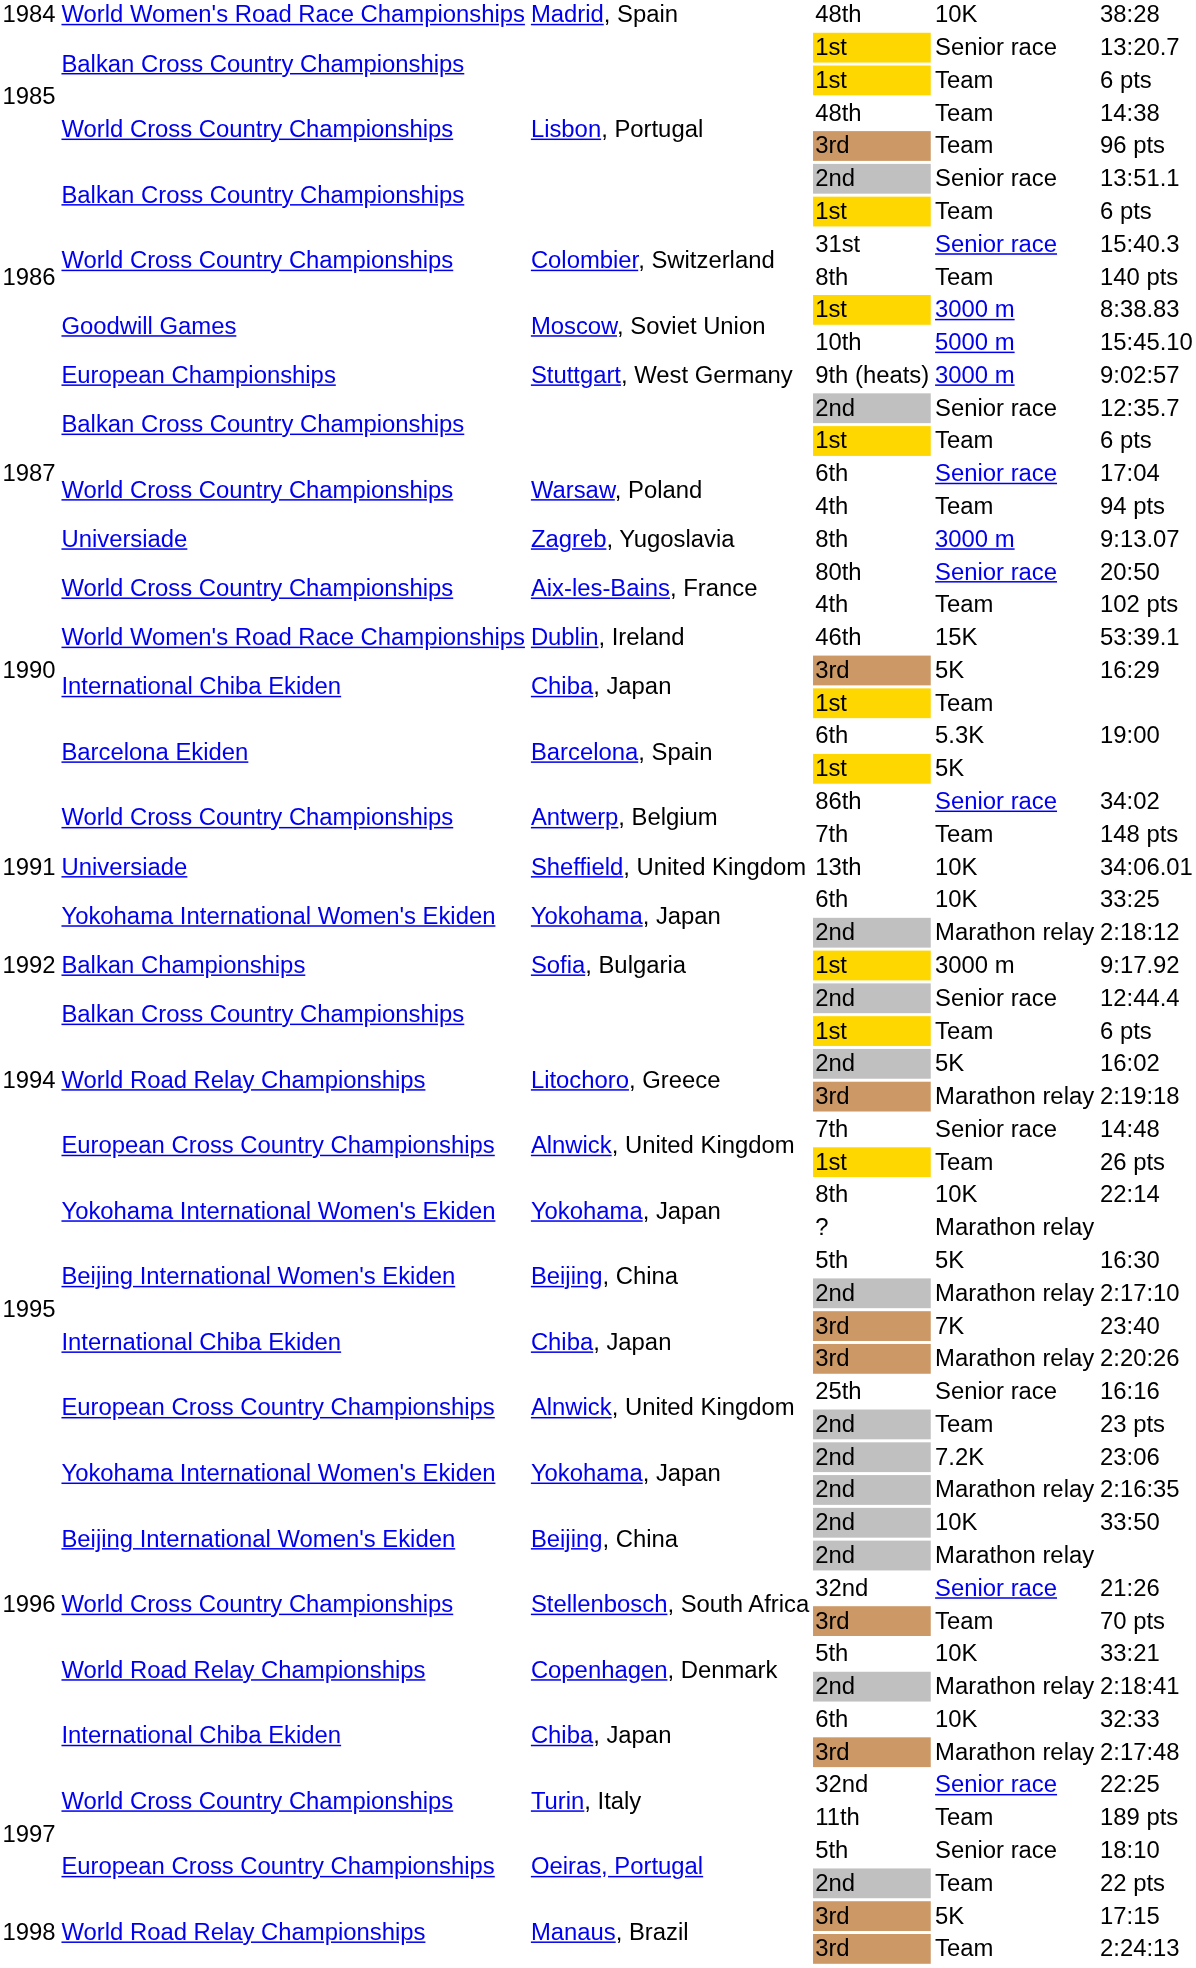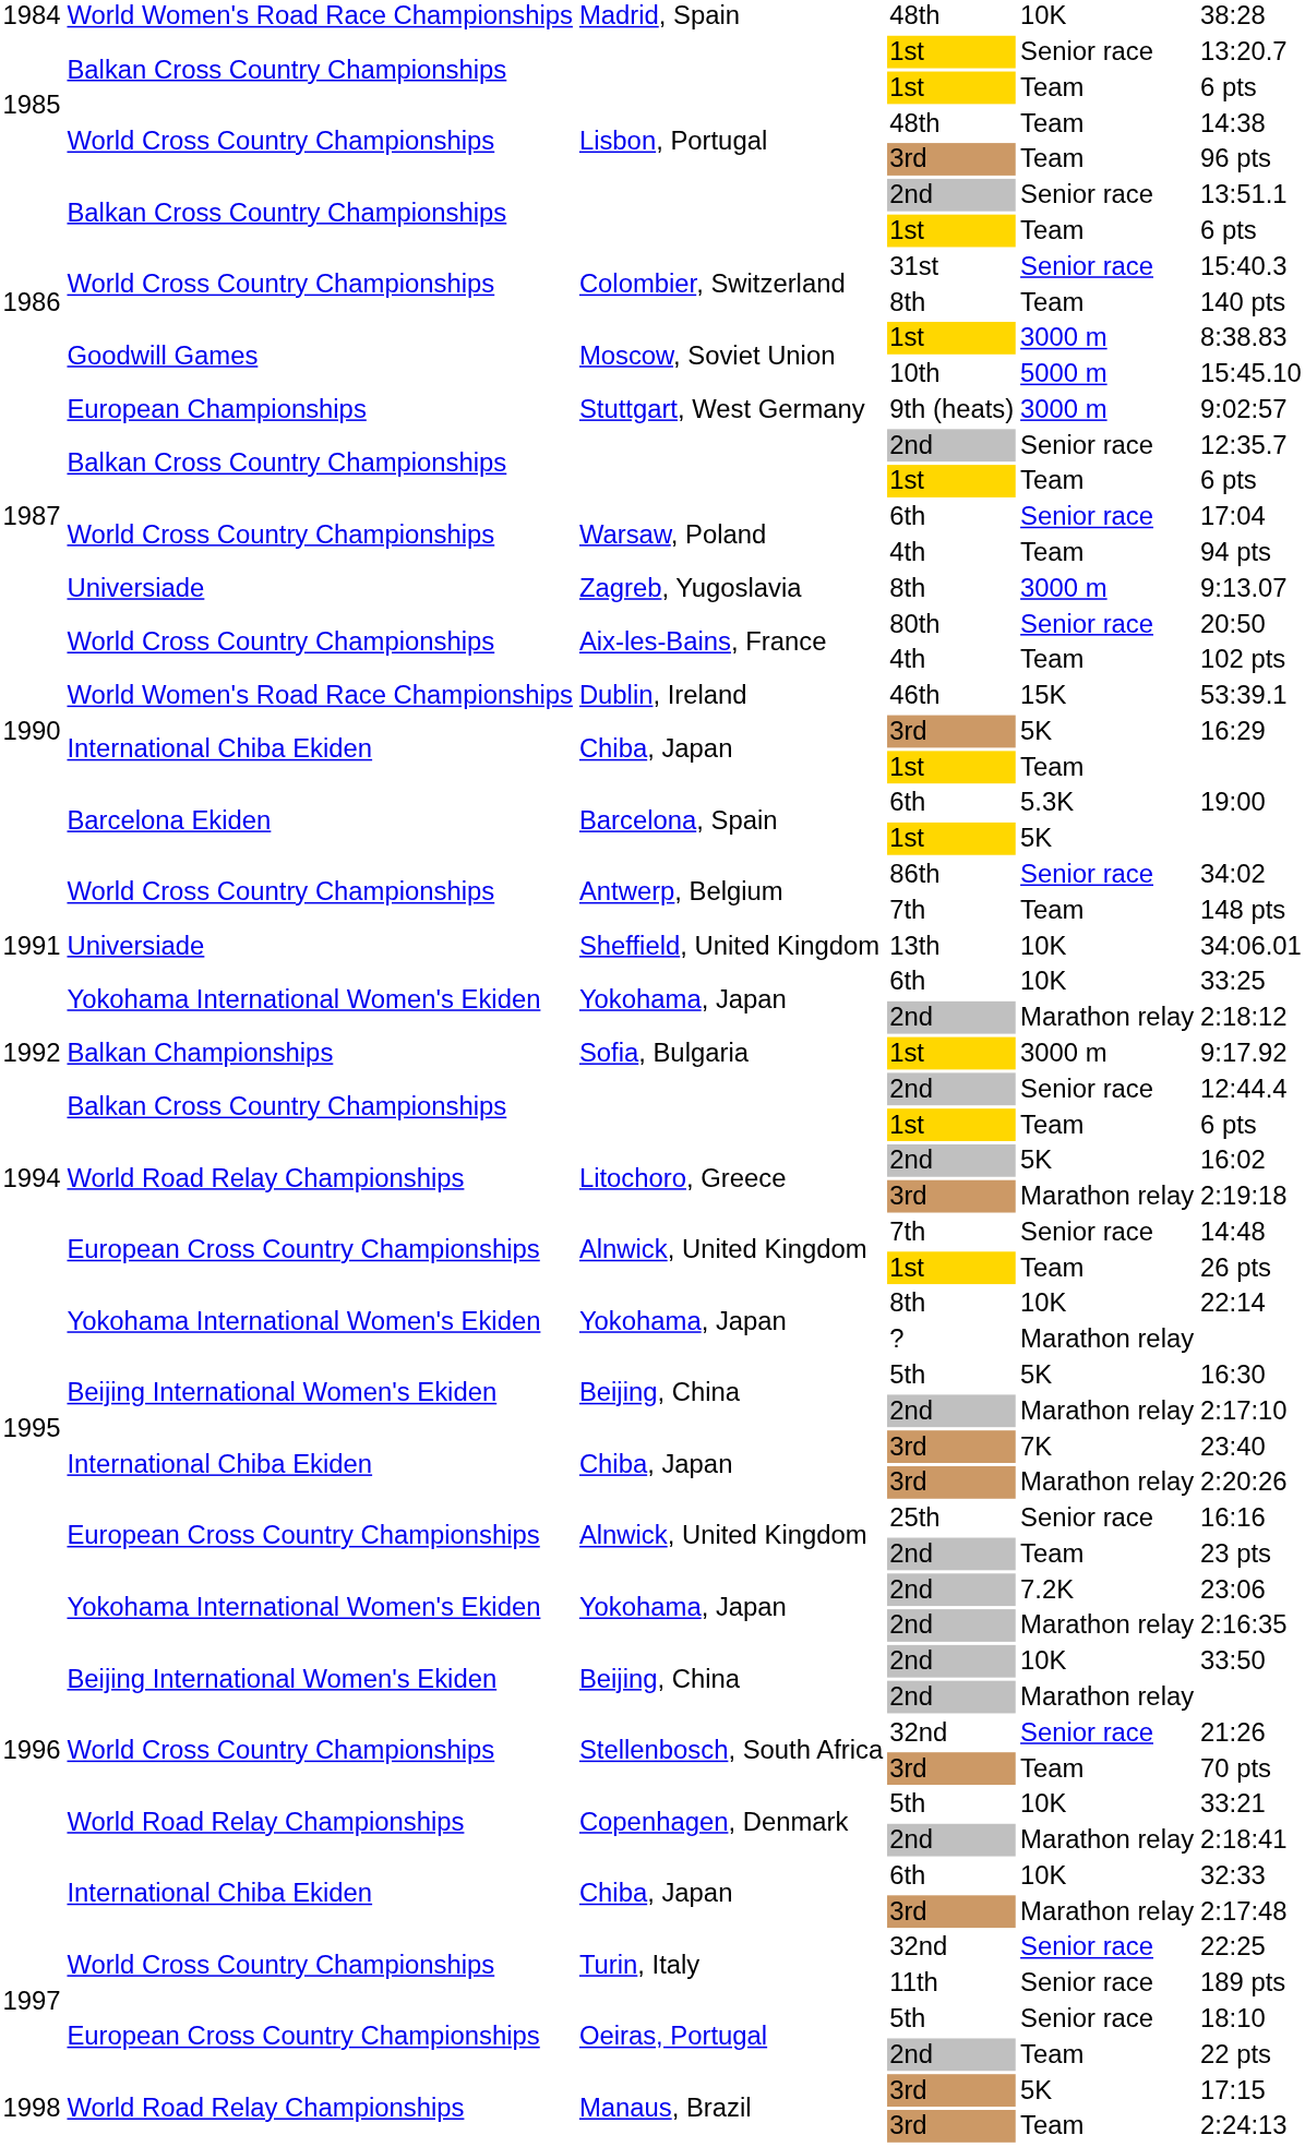 <table>
 <tr>
 <td>1984</td>
 <td><a href='#'>World Women's Road Race Championships</a></td>
 <td><a href='#'>Madrid</a>, Spain</td>
 <td>48th</td>
 <td>10K</td>
 <td>38:28</td>
 </tr>
 <tr>
 <td rowspan=4>1985</td>
 <td rowspan=2><a href='#'>Balkan Cross Country Championships</a></td>
 <td rowspan=2></td>
 <td bgcolor=gold>1st</td>
 <td>Senior race</td>
 <td>13:20.7</td>
 </tr>
 <tr>
 <td bgcolor=gold>1st</td>
 <td>Team</td>
 <td>6 pts</td>
 </tr>
 <tr>
 <td rowspan=2><a href='#'>World Cross Country Championships</a></td>
 <td rowspan=2><a href='#'>Lisbon</a>, Portugal</td>
 <td>48th</td>
 <td>Team</td>
 <td>14:38</td>
 </tr>
 <tr>
 <td bgcolor=cc9966>3rd</td>
 <td>Team</td>
 <td>96 pts</td>
 </tr>
 <tr>
 <td rowspan=7>1986</td>
 <td rowspan=2><a href='#'>Balkan Cross Country Championships</a></td>
 <td rowspan=2></td>
 <td bgcolor=silver>2nd</td>
 <td>Senior race</td>
 <td>13:51.1</td>
 </tr>
 <tr>
 <td bgcolor=gold>1st</td>
 <td>Team</td>
 <td>6 pts</td>
 </tr>
 <tr>
 <td rowspan=2><a href='#'>World Cross Country Championships</a></td>
 <td rowspan=2><a href='#'>Colombier</a>, Switzerland</td>
 <td>31st</td>
 <td><a href='#'>Senior race</a></td>
 <td>15:40.3</td>
 </tr>
 <tr>
 <td>8th</td>
 <td>Team</td>
 <td>140 pts</td>
 </tr>
 <tr>
 <td rowspan=2><a href='#'>Goodwill Games</a></td>
 <td rowspan=2><a href='#'>Moscow</a>, Soviet Union</td>
 <td bgcolor=gold>1st</td>
 <td><a href='#'>3000 m</a></td>
 <td>8:38.83</td>
 </tr>
 <tr>
 <td>10th</td>
 <td><a href='#'>5000 m</a></td>
 <td>15:45.10</td>
 </tr>
 <tr>
 <td><a href='#'>European Championships</a></td>
 <td><a href='#'>Stuttgart</a>, West Germany</td>
 <td>9th (heats)</td>
 <td><a href='#'>3000 m</a></td>
 <td>9:02:57</td>
 </tr>
 <tr>
 <td rowspan=5>1987</td>
 <td rowspan=2><a href='#'>Balkan Cross Country Championships</a></td>
 <td rowspan=2></td>
 <td bgcolor=silver>2nd</td>
 <td>Senior race</td>
 <td>12:35.7</td>
 </tr>
 <tr>
 <td bgcolor=gold>1st</td>
 <td>Team</td>
 <td>6 pts</td>
 </tr>
 <tr>
 <td rowspan=2><a href='#'>World Cross Country Championships</a></td>
 <td rowspan=2><a href='#'>Warsaw</a>, Poland</td>
 <td>6th</td>
 <td><a href='#'>Senior race</a></td>
 <td>17:04</td>
 </tr>
 <tr>
 <td>4th</td>
 <td>Team</td>
 <td>94 pts</td>
 </tr>
 <tr>
 <td><a href='#'>Universiade</a></td>
 <td><a href='#'>Zagreb</a>, Yugoslavia</td>
 <td>8th</td>
 <td><a href='#'>3000 m</a></td>
 <td>9:13.07</td>
 </tr>
 <tr>
 <td rowspan=7>1990</td>
 <td rowspan=2><a href='#'>World Cross Country Championships</a></td>
 <td rowspan=2><a href='#'>Aix-les-Bains</a>, France</td>
 <td>80th</td>
 <td><a href='#'>Senior race</a></td>
 <td>20:50</td>
 </tr>
 <tr>
 <td>4th</td>
 <td>Team</td>
 <td>102 pts</td>
 </tr>
 <tr>
 <td><a href='#'>World Women's Road Race Championships</a></td>
 <td><a href='#'>Dublin</a>, Ireland</td>
 <td>46th</td>
 <td>15K</td>
 <td>53:39.1</td>
 </tr>
 <tr>
 <td rowspan=2><a href='#'>International Chiba Ekiden</a></td>
 <td rowspan=2><a href='#'>Chiba</a>, Japan</td>
 <td bgcolor=cc9966>3rd</td>
 <td>5K</td>
 <td>16:29</td>
 </tr>
 <tr>
 <td bgcolor=gold>1st</td>
 <td>Team</td>
 <td></td>
 </tr>
 <tr>
 <td rowspan=2><a href='#'>Barcelona Ekiden</a></td>
 <td rowspan=2><a href='#'>Barcelona</a>, Spain</td>
 <td>6th</td>
 <td>5.3K</td>
 <td>19:00</td>
 </tr>
 <tr>
 <td bgcolor=gold>1st</td>
 <td>5K</td>
 <td></td>
 </tr>
 <tr>
 <td rowspan=5>1991</td>
 <td rowspan=2><a href='#'>World Cross Country Championships</a></td>
 <td rowspan=2><a href='#'>Antwerp</a>, Belgium</td>
 <td>86th</td>
 <td><a href='#'>Senior race</a></td>
 <td>34:02</td>
 </tr>
 <tr>
 <td>7th</td>
 <td>Team</td>
 <td>148 pts</td>
 </tr>
 <tr>
 <td><a href='#'>Universiade</a></td>
 <td><a href='#'>Sheffield</a>, United Kingdom</td>
 <td>13th</td>
 <td>10K</td>
 <td>34:06.01</td>
 </tr>
 <tr>
 <td rowspan=2><a href='#'>Yokohama International Women's Ekiden</a></td>
 <td rowspan=2><a href='#'>Yokohama</a>, Japan</td>
 <td>6th</td>
 <td>10K</td>
 <td>33:25</td>
 </tr>
 <tr>
 <td bgcolor=silver>2nd</td>
 <td>Marathon relay</td>
 <td>2:18:12</td>
 </tr>
 <tr>
 <td>1992</td>
 <td><a href='#'>Balkan Championships</a></td>
 <td><a href='#'>Sofia</a>, Bulgaria</td>
 <td bgcolor=gold>1st</td>
 <td>3000 m</td>
 <td>9:17.92</td>
 </tr>
 <tr>
 <td rowspan=6>1994</td>
 <td rowspan=2><a href='#'>Balkan Cross Country Championships</a></td>
 <td rowspan=2></td>
 <td bgcolor=silver>2nd</td>
 <td>Senior race</td>
 <td>12:44.4</td>
 </tr>
 <tr>
 <td bgcolor=gold>1st</td>
 <td>Team</td>
 <td>6 pts</td>
 </tr>
 <tr>
 <td rowspan=2><a href='#'>World Road Relay Championships</a></td>
 <td rowspan=2><a href='#'>Litochoro</a>, Greece</td>
 <td bgcolor=silver>2nd</td>
 <td>5K</td>
 <td>16:02</td>
 </tr>
 <tr>
 <td bgcolor=cc9966>3rd</td>
 <td>Marathon relay</td>
 <td>2:19:18</td>
 </tr>
 <tr>
 <td rowspan=2><a href='#'>European Cross Country Championships</a></td>
 <td rowspan=2><a href='#'>Alnwick</a>, United Kingdom</td>
 <td>7th</td>
 <td>Senior race</td>
 <td>14:48</td>
 </tr>
 <tr>
 <td bgcolor=gold>1st</td>
 <td>Team</td>
 <td>26 pts</td>
 </tr>
 <tr>
 <td rowspan=8>1995</td>
 <td rowspan=2><a href='#'>Yokohama International Women's Ekiden</a></td>
 <td rowspan=2><a href='#'>Yokohama</a>, Japan</td>
 <td>8th</td>
 <td>10K</td>
 <td>22:14</td>
 </tr>
 <tr>
 <td>?</td>
 <td>Marathon relay</td>
 <td></td>
 </tr>
 <tr>
 <td rowspan=2><a href='#'>Beijing International Women's Ekiden</a></td>
 <td rowspan=2><a href='#'>Beijing</a>, China</td>
 <td>5th</td>
 <td>5K</td>
 <td>16:30</td>
 </tr>
 <tr>
 <td bgcolor=silver>2nd</td>
 <td>Marathon relay</td>
 <td>2:17:10</td>
 </tr>
 <tr>
 <td rowspan=2><a href='#'>International Chiba Ekiden</a></td>
 <td rowspan=2><a href='#'>Chiba</a>, Japan</td>
 <td bgcolor=cc9966>3rd</td>
 <td>7K</td>
 <td>23:40</td>
 </tr>
 <tr>
 <td bgcolor=cc9966>3rd</td>
 <td>Marathon relay</td>
 <td>2:20:26</td>
 </tr>
 <tr>
 <td rowspan=2><a href='#'>European Cross Country Championships</a></td>
 <td rowspan=2><a href='#'>Alnwick</a>, United Kingdom</td>
 <td>25th</td>
 <td>Senior race</td>
 <td>16:16</td>
 </tr>
 <tr>
 <td bgcolor=silver>2nd</td>
 <td>Team</td>
 <td>23 pts</td>
 </tr>
 <tr>
 <td rowspan=10>1996</td>
 <td rowspan=2><a href='#'>Yokohama International Women's Ekiden</a></td>
 <td rowspan=2><a href='#'>Yokohama</a>, Japan</td>
 <td bgcolor=silver>2nd</td>
 <td>7.2K</td>
 <td>23:06</td>
 </tr>
 <tr>
 <td bgcolor=silver>2nd</td>
 <td>Marathon relay</td>
 <td>2:16:35</td>
 </tr>
 <tr>
 <td rowspan=2><a href='#'>Beijing International Women's Ekiden</a></td>
 <td rowspan=2><a href='#'>Beijing</a>, China</td>
 <td bgcolor=silver>2nd</td>
 <td>10K</td>
 <td>33:50</td>
 </tr>
 <tr>
 <td bgcolor=silver>2nd</td>
 <td>Marathon relay</td>
 <td></td>
 </tr>
 <tr>
 <td rowspan=2><a href='#'>World Cross Country Championships</a></td>
 <td rowspan=2><a href='#'>Stellenbosch</a>, South Africa</td>
 <td>32nd</td>
 <td><a href='#'>Senior race</a></td>
 <td>21:26</td>
 </tr>
 <tr>
 <td bgcolor=cc9966>3rd</td>
 <td>Team</td>
 <td>70 pts</td>
 </tr>
 <tr>
 <td rowspan=2><a href='#'>World Road Relay Championships</a></td>
 <td rowspan=2><a href='#'>Copenhagen</a>, Denmark</td>
 <td>5th</td>
 <td>10K</td>
 <td>33:21</td>
 </tr>
 <tr>
 <td bgcolor=silver>2nd</td>
 <td>Marathon relay</td>
 <td>2:18:41</td>
 </tr>
 <tr>
 <td rowspan=2><a href='#'>International Chiba Ekiden</a></td>
 <td rowspan=2><a href='#'>Chiba</a>, Japan</td>
 <td>6th</td>
 <td>10K</td>
 <td>32:33</td>
 </tr>
 <tr>
 <td bgcolor=cc9966>3rd</td>
 <td>Marathon relay</td>
 <td>2:17:48</td>
 </tr>
 <tr>
 <td rowspan=4>1997</td>
 <td rowspan=2><a href='#'>World Cross Country Championships</a></td>
 <td rowspan=2><a href='#'>Turin</a>, Italy</td>
 <td>32nd</td>
 <td><a href='#'>Senior race</a></td>
 <td>22:25</td>
 </tr>
 <tr>
 <td>11th</td>
-<td>Team</td>
+<td>Senior race</td>
 <td>189 pts</td>
 </tr>
 <tr>
 <td rowspan=2><a href='#'>European Cross Country Championships</a></td>
 <td rowspan=2><a href='#'>Oeiras, Portugal</a></td>
 <td>5th</td>
 <td>Senior race</td>
 <td>18:10</td>
 </tr>
 <tr>
 <td bgcolor=silver>2nd</td>
 <td>Team</td>
 <td>22 pts</td>
 </tr>
 <tr>
 <td rowspan=2>1998</td>
 <td rowspan=2><a href='#'>World Road Relay Championships</a></td>
 <td rowspan=2><a href='#'>Manaus</a>, Brazil</td>
 <td bgcolor=cc9966>3rd</td>
 <td>5K</td>
 <td>17:15</td>
 </tr>
 <tr>
 <td bgcolor=cc9966>3rd</td>
 <td>Team</td>
 <td>2:24:13</td>
 </tr>
 </table>
